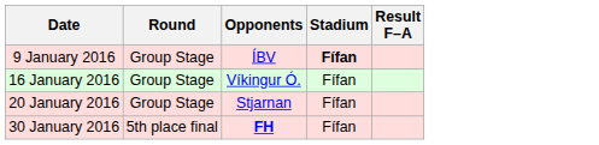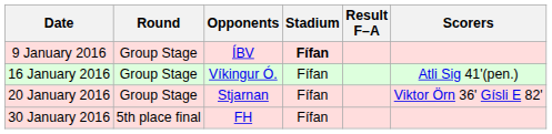 <table class="wikitable" style="text-align:center">
 <tr>
 <th>Date</th>
 <th>Round</th>
 <th>Opponents</th>
 <th>Stadium</th>
 <th>Result<br>F–A</th>
+<th>Scorers</th>
 </tr>
 <tr bgcolor="#ffdddd">
 <td>9 January 2016</td>
 <td>Group Stage</td>
 <td><a href='#'>ÍBV</a></td>
 <td><strong>Fífan</strong></td>
+<td></td>
 <td></td>
 </tr>
 <tr bgcolor="#ddffdd">
 <td>16 January 2016</td>
 <td>Group Stage</td>
 <td><a href='#'>Víkingur Ó.</a></td>
 <td>Fífan</td>
 <td></td>
+<td><a href='#'>Atli Sig</a> 41'(pen.)</td>
 </tr>
 <tr bgcolor="#ffdddd">
 <td>20 January 2016</td>
 <td>Group Stage</td>
 <td><a href='#'>Stjarnan</a></td>
 <td>Fífan</td>
 <td></td>
+<td><a href='#'>Viktor Örn</a> 36' <a href='#'>Gísli E</a> 82'</td>
 </tr>
 <tr bgcolor="#ffdddd">
 <td>30 January 2016</td>
 <td>5th place final</td>
-<td><strong><a href='#'>FH</a></strong></td>
+<td><a href='#'>FH</a></td>
 <td>Fífan</td>
+<td></td>
 <td></td>
 </tr>
 </table>
